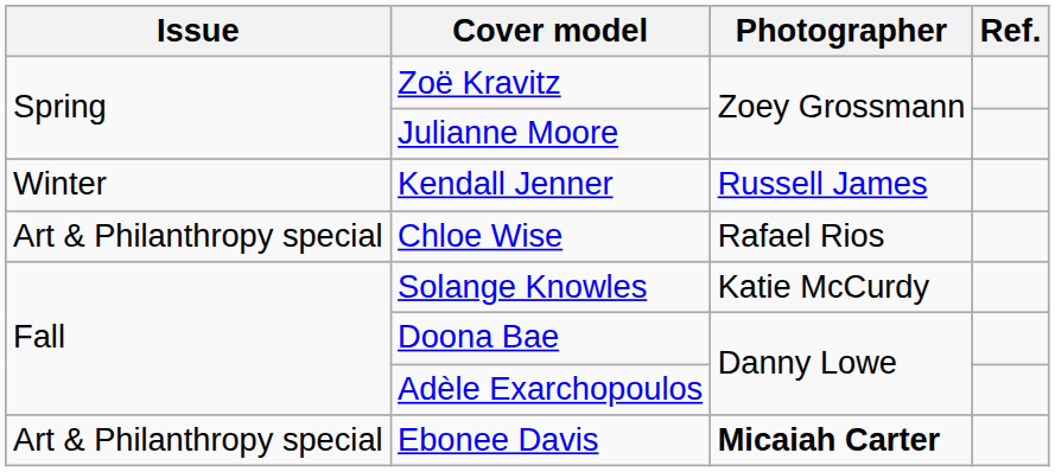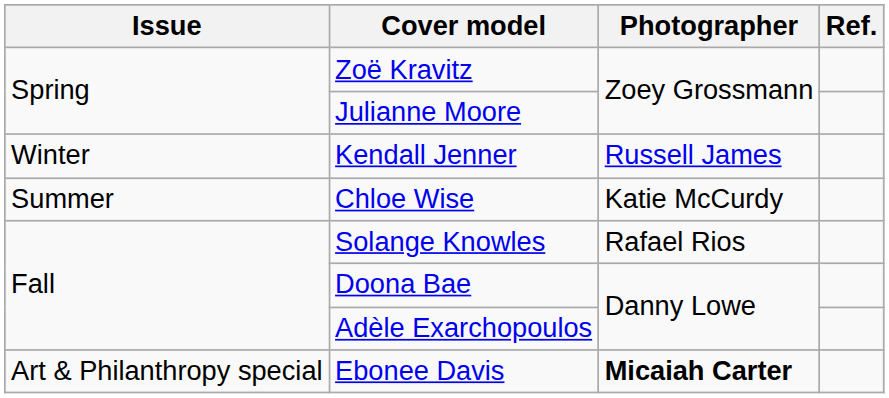 <table class="wikitable">
 <tr>
 <th>Issue</th>
 <th>Cover model</th>
 <th>Photographer</th>
 <th>Ref.</th>
 </tr>
 <tr>
 <td rowspan="2">Spring</td>
 <td><a href='#'>Zoë Kravitz</a></td>
 <td rowspan="2">Zoey Grossmann</td>
 <td></td>
 </tr>
 <tr>
 <td><a href='#'>Julianne Moore</a></td>
 <td></td>
 </tr>
 <tr>
 <td>Winter</td>
 <td><a href='#'>Kendall Jenner</a></td>
 <td><a href='#'>Russell James</a></td>
 <td></td>
 </tr>
 <tr>
-<td>Art & Philanthropy special</td>
+<td>Summer</td>
 <td><a href='#'>Chloe Wise</a></td>
-<td>Rafael Rios</td>
+<td>Katie McCurdy</td>
 <td></td>
 </tr>
 <tr>
 <td rowspan="3">Fall</td>
 <td><a href='#'>Solange Knowles</a></td>
-<td>Katie McCurdy</td>
+<td>Rafael Rios</td>
 <td></td>
 </tr>
 <tr>
 <td><a href='#'>Doona Bae</a></td>
 <td rowspan="2">Danny Lowe</td>
 <td></td>
 </tr>
 <tr>
 <td><a href='#'>Adèle Exarchopoulos</a></td>
 <td></td>
 </tr>
 <tr>
 <td>Art & Philanthropy special</td>
 <td><a href='#'>Ebonee Davis</a></td>
 <td><strong>Micaiah Carter</strong></td>
 <td></td>
 </tr>
 </table>
